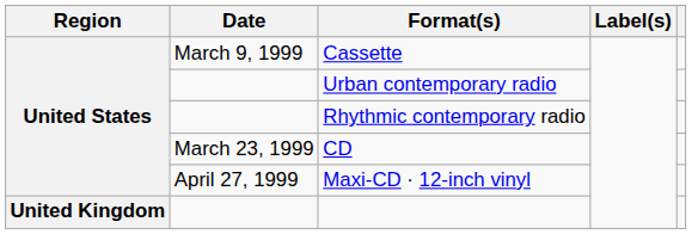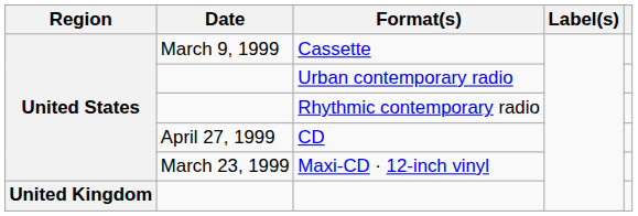 <table class="wikitable plainrowheaders">
 <tr>
 <th scope="col">Region</th>
 <th scope="col">Date</th>
 <th scope="col">Format(s)</th>
 <th scope="col">Label(s)</th>
 <th scope="col"></th>
 </tr>
 <tr>
 <th scope="row"rowspan="5">United States</th>
 <td>March 9, 1999</td>
 <td><a href='#'>Cassette</a></td>
 <td rowspan="6"></td>
 <td></td>
 </tr>
 <tr>
 <td></td>
 <td><a href='#'>Urban contemporary radio</a></td>
 <td></td>
 </tr>
 <tr>
 <td></td>
 <td><a href='#'>Rhythmic contemporary</a> radio</td>
 <td></td>
 </tr>
 <tr>
-<td>March 23, 1999</td>
+<td>April 27, 1999</td>
 <td><a href='#'>CD</a></td>
 <td></td>
 </tr>
 <tr>
-<td>April 27, 1999</td>
+<td>March 23, 1999</td>
 <td><a href='#'>Maxi-CD</a> · <a href='#'>12-inch vinyl</a></td>
 <td></td>
 </tr>
 <tr>
 <th scope="row">United Kingdom</th>
 <td></td>
 <td></td>
 <td></td>
 </tr>
 </table>
